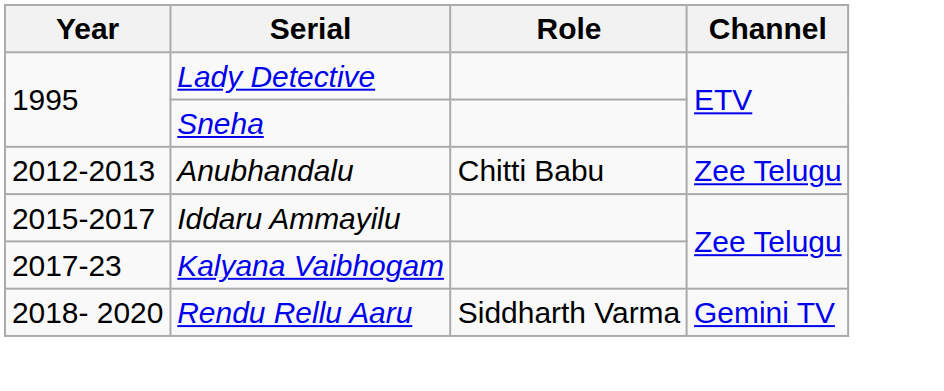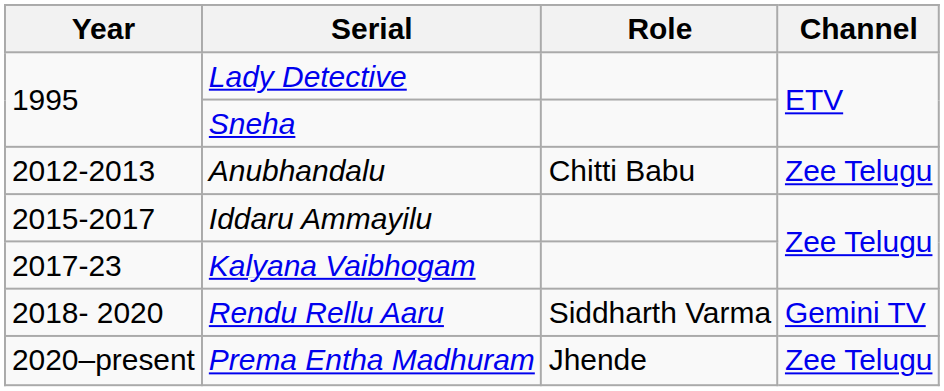 <table class="wikitable sortable" style="font-size: 95%;">
 <tr>
 <th>Year</th>
 <th>Serial</th>
 <th>Role</th>
 <th>Channel</th>
 </tr>
 <tr>
 <td rowspan="2">1995</td>
 <td><em><a href='#'>Lady Detective</a></em></td>
 <td></td>
 <td rowspan="2"><a href='#'>ETV</a></td>
 </tr>
 <tr>
 <td><em><a href='#'>Sneha</a></em></td>
 <td></td>
 </tr>
 <tr>
 <td>2012-2013</td>
 <td><em>Anubhandalu</em></td>
 <td>Chitti Babu</td>
 <td><a href='#'>Zee Telugu</a></td>
 </tr>
 <tr>
 <td>2015-2017</td>
 <td><em>Iddaru Ammayilu</em></td>
 <td></td>
 <td rowspan="2"><a href='#'>Zee Telugu</a></td>
 </tr>
 <tr>
 <td>2017-23</td>
 <td><em><a href='#'>Kalyana Vaibhogam</a></em></td>
 </tr>
 <tr>
 <td>2018- 2020</td>
 <td><em><a href='#'>Rendu Rellu Aaru</a></em></td>
 <td>Siddharth Varma</td>
 <td><a href='#'>Gemini TV</a></td>
 </tr>
+<tr>
+<td>2020–present</td>
+<td><em><a href='#'>Prema Entha Madhuram</a></em></td>
+<td>Jhende</td>
+<td><a href='#'>Zee Telugu</a></td>
+</tr>
 </table>
